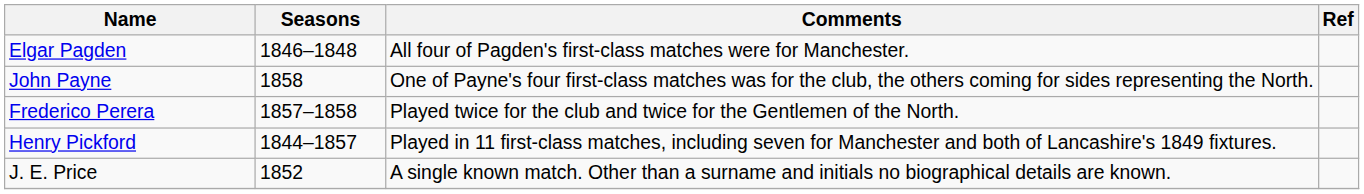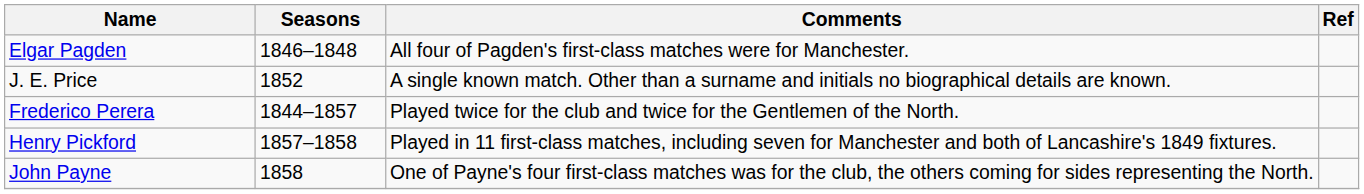 <table class="wikitable">
 <tr>
 <th style="width:200px">Name</th>
 <th style="width: 100px">Seasons</th>
 <th>Comments</th>
 <th>Ref</th>
 </tr>
 <tr>
 <td><a href='#'>Elgar Pagden</a></td>
 <td>1846–1848</td>
 <td>All four of Pagden's first-class matches were for Manchester.</td>
 <td></td>
 </tr>
 <tr>
+<td>J. E. Price</td>
+<td>1852</td>
+<td>A single known match. Other than a surname and initials no biographical details are known.</td>
+<td></td>
+</tr>
+<tr>
+<td><a href='#'>Frederico Perera</a></td>
+<td>1844–1857</td>
+<td>Played twice for the club and twice for the Gentlemen of the North.</td>
+<td></td>
+</tr>
+<tr>
+<td><a href='#'>Henry Pickford</a></td>
+<td>1857–1858</td>
+<td>Played in 11 first-class matches, including seven for Manchester and both of Lancashire's 1849 fixtures.</td>
+<td></td>
+</tr>
+<tr>
 <td><a href='#'>John Payne</a></td>
 <td>1858</td>
 <td>One of Payne's four first-class matches was for the club, the others coming for sides representing the North.</td>
 <td></td>
 </tr>
 <tr>
-<td><a href='#'>Frederico Perera</a></td>
-<td>1857–1858</td>
-<td>Played twice for the club and twice for the Gentlemen of the North.</td>
-<td></td>
-</tr>
-<tr>
-<td><a href='#'>Henry Pickford</a></td>
-<td>1844–1857</td>
-<td>Played in 11 first-class matches, including seven for Manchester and both of Lancashire's 1849 fixtures.</td>
-<td></td>
-</tr>
-<tr>
-<td>J. E. Price</td>
-<td>1852</td>
-<td>A single known match. Other than a surname and initials no biographical details are known.</td>
-<td></td>
-</tr>
-<tr>
 </tr>
 </table>
